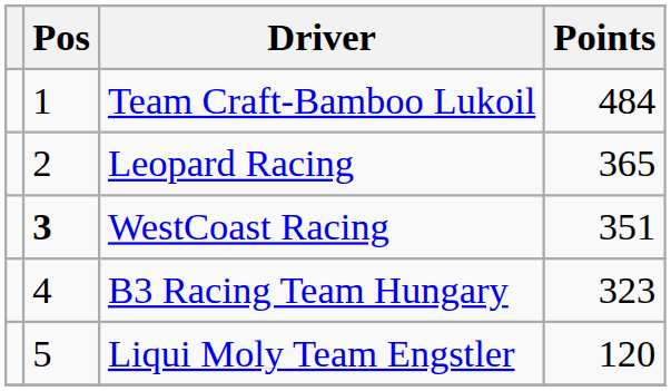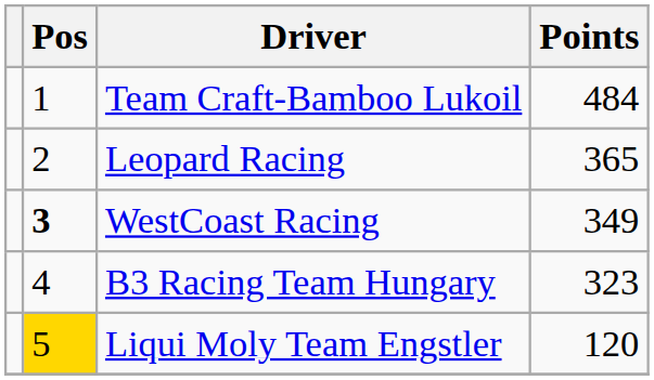 <table class="wikitable" style="font-size: 95%;">
 <tr>
 <th></th>
 <th>Pos</th>
 <th>Driver</th>
 <th>Points</th>
 </tr>
 <tr>
 <td align="left"></td>
 <td>1</td>
 <td> <a href='#'>Team Craft-Bamboo Lukoil</a></td>
 <td align="right">484</td>
 </tr>
 <tr>
 <td align="left"></td>
 <td>2</td>
 <td> <a href='#'>Leopard Racing</a></td>
 <td align="right">365</td>
 </tr>
 <tr>
 <td align="left"></td>
 <td><strong>3</strong></td>
 <td> <a href='#'>WestCoast Racing</a></td>
-<td align="right">351</td>
+<td align="right">349</td>
 </tr>
 <tr>
 <td align="left"></td>
 <td>4</td>
 <td> <a href='#'>B3 Racing Team Hungary</a></td>
 <td align="right">323</td>
 </tr>
 <tr>
 <td align="left"></td>
-<td>5</td>
+<td style="background: gold;">5</td>
 <td> <a href='#'>Liqui Moly Team Engstler</a></td>
 <td align="right">120</td>
 </tr>
 <tr>
 </tr>
 </table>
